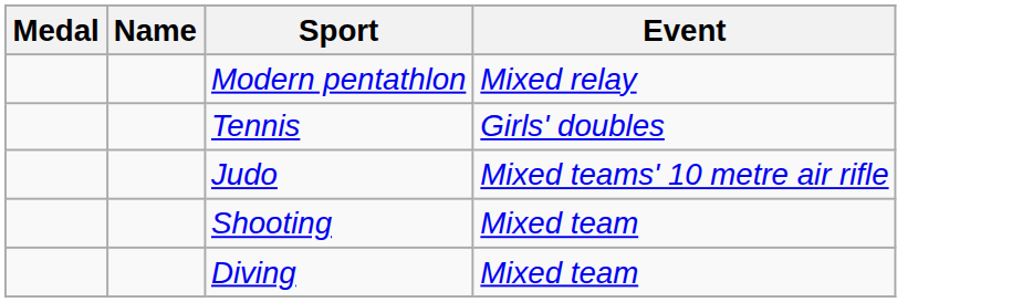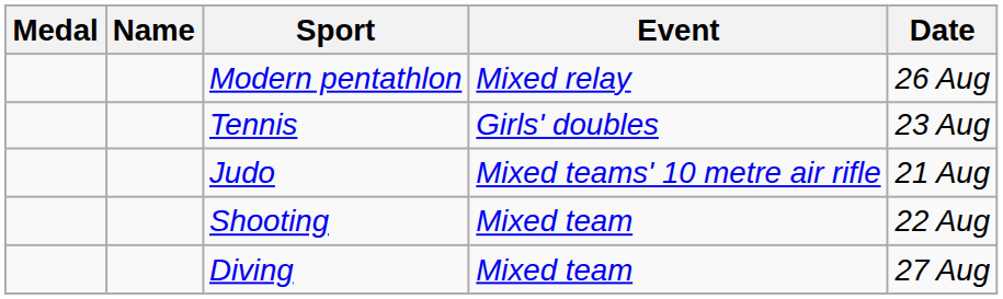 <table class="wikitable sortable" style="font-size:90%">
 <tr>
 <th>Medal</th>
 <th>Name</th>
 <th>Sport</th>
 <th>Event</th>
+<th>Date</th>
 </tr>
 <tr>
 <td><em></em></td>
 <td><em></em></td>
 <td><em><a href='#'>Modern pentathlon</a></em></td>
 <td><em><a href='#'>Mixed relay</a></em></td>
+<td><em>26 Aug</em></td>
 </tr>
 <tr>
 <td><em></em></td>
 <td><em></em></td>
 <td><em><a href='#'>Tennis</a></em></td>
 <td><em><a href='#'>Girls' doubles</a></em></td>
+<td><em>23 Aug</em></td>
 </tr>
 <tr>
 <td><em></em></td>
 <td><em></em></td>
 <td><em><a href='#'>Judo</a></em></td>
 <td><em><a href='#'>Mixed teams' 10 metre air rifle</a></em></td>
+<td><em>21 Aug</em></td>
 </tr>
 <tr>
 <td><em></em></td>
 <td><em></em></td>
 <td><em><a href='#'>Shooting</a></em></td>
 <td><em><a href='#'>Mixed team</a></em></td>
+<td><em>22 Aug</em></td>
 </tr>
 <tr>
 <td><em></em></td>
 <td><em></em></td>
 <td><em><a href='#'>Diving</a></em></td>
 <td><em><a href='#'>Mixed team</a></em></td>
+<td><em>27 Aug</em></td>
 </tr>
 </table>
